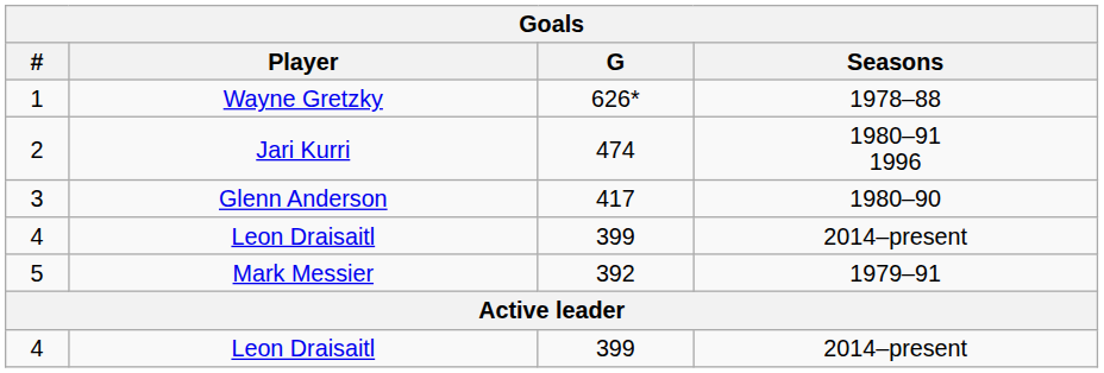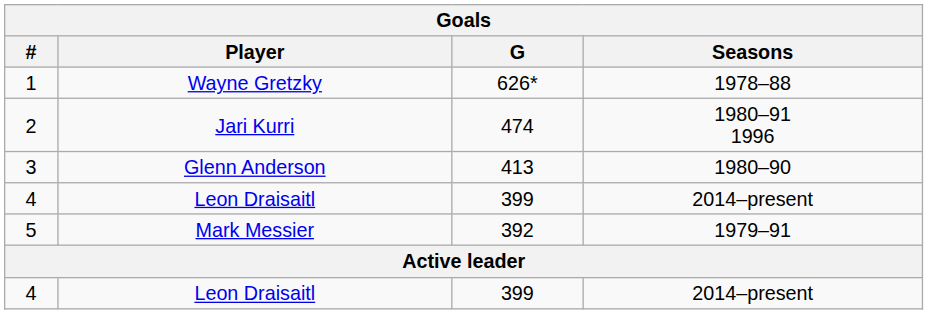 <table class="wikitable" style="text-align: center; font-size: 95%" width="80%">
 <tr>
 <th colspan="4">Goals</th>
 </tr>
 <tr>
 <th>#</th>
 <th>Player</th>
 <th>G</th>
 <th>Seasons</th>
 </tr>
 <tr>
 <td>1</td>
 <td><a href='#'>Wayne Gretzky</a></td>
 <td>626*</td>
 <td>1978–88</td>
 </tr>
 <tr>
 <td>2</td>
 <td><a href='#'>Jari Kurri</a></td>
 <td>474</td>
 <td>1980–91<br>1996</td>
 </tr>
 <tr>
 <td>3</td>
 <td><a href='#'>Glenn Anderson</a></td>
-<td>417</td>
+<td>413</td>
 <td>1980–90</td>
 </tr>
 <tr>
 <td>4</td>
 <td><a href='#'>Leon Draisaitl</a></td>
 <td>399</td>
 <td>2014–present</td>
 </tr>
 <tr>
 <td>5</td>
 <td><a href='#'>Mark Messier</a></td>
 <td>392</td>
 <td>1979–91</td>
 </tr>
 <tr>
 <th colspan="4">Active leader</th>
 </tr>
 <tr>
 <td>4</td>
 <td><a href='#'>Leon Draisaitl</a></td>
 <td>399</td>
 <td>2014–present</td>
 </tr>
 </table>
